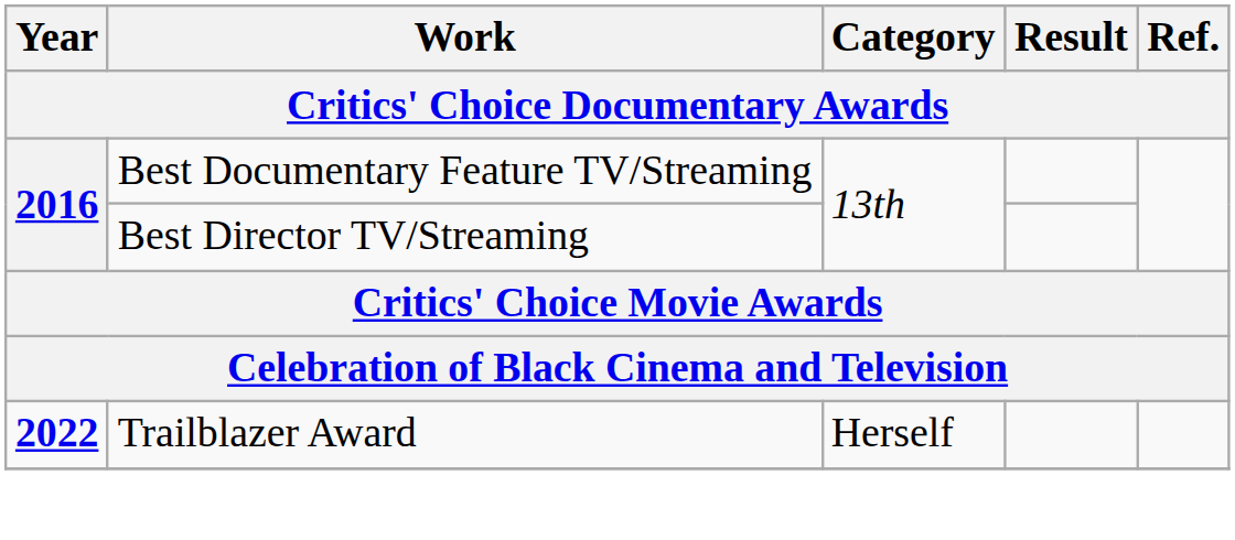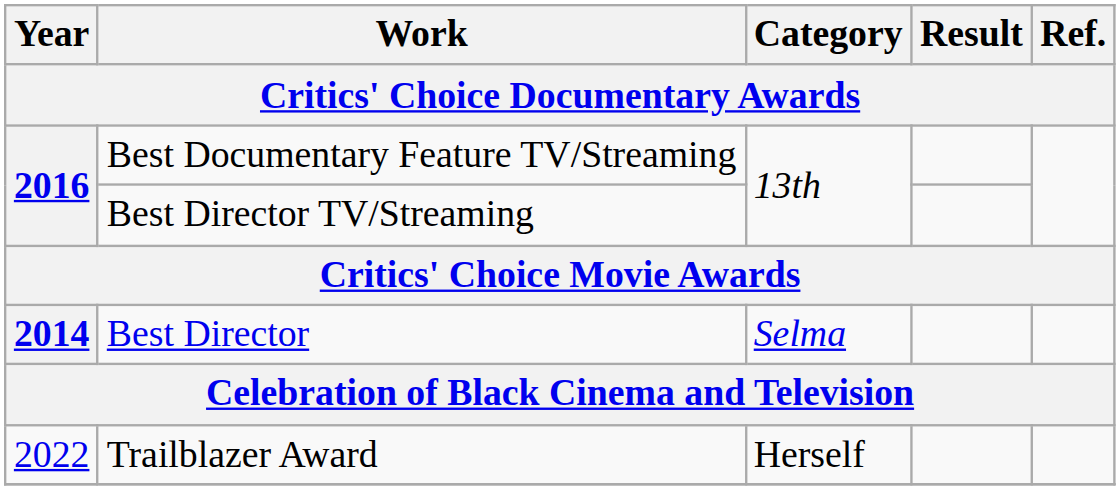 <table class="wikitable">
 <tr>
 <th>Year</th>
 <th>Work</th>
 <th>Category</th>
 <th>Result</th>
 <th>Ref.</th>
 </tr>
 <tr>
 <th colspan=5><a href='#'>Critics' Choice Documentary Awards</a></th>
 </tr>
 <tr>
 <th rowspan="2" scope="row"><a href='#'>2016</a></th>
 <td>Best Documentary Feature TV/Streaming</td>
 <td rowspan="2"><em>13th</em></td>
 <td></td>
 <td rowspan="2"></td>
 </tr>
 <tr>
 <td>Best Director TV/Streaming</td>
 <td></td>
 </tr>
 <tr>
 <th colspan=5><a href='#'>Critics' Choice Movie Awards</a></th>
 </tr>
 <tr>
+<th scope="row"><a href='#'>2014</a></th>
+<td><a href='#'>Best Director</a></td>
+<td><em><a href='#'>Selma</a></em></td>
+<td></td>
+<td></td>
+</tr>
+<tr>
 <th colspan=5><a href='#'>Celebration of Black Cinema and Television</a></th>
 </tr>
 <tr>
-<td><strong><a href='#'>2022</a></strong></td>
+<td><a href='#'>2022</a></td>
 <td>Trailblazer Award</td>
 <td>Herself</td>
 <td></td>
 <td align="center"></td>
 </tr>
 <tr>
 </tr>
 </table>
